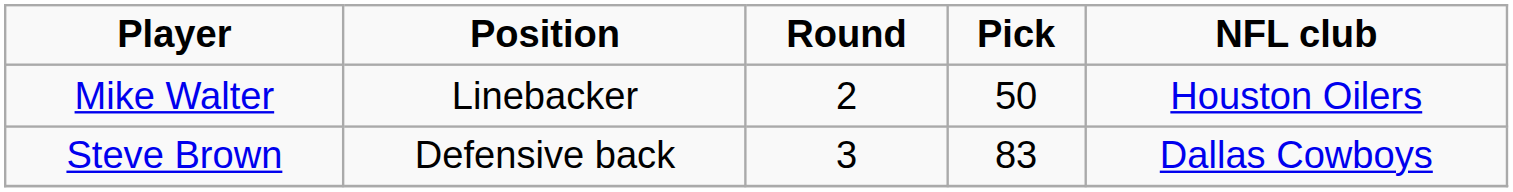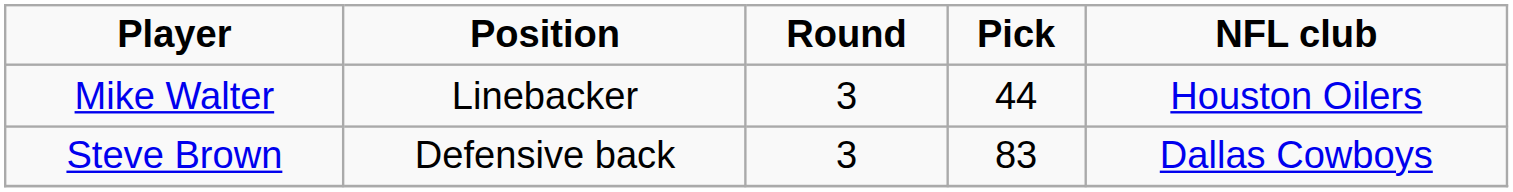 <table class="wikitable" width="50%">
 <tr align="center">
 <td><strong>Player</strong></td>
 <td><strong>Position</strong></td>
 <td><strong>Round</strong></td>
 <td><strong>Pick</strong></td>
 <td><strong>NFL club</strong></td>
 </tr>
 <tr align="center" bgcolor="">
 <td><a href='#'>Mike Walter</a></td>
 <td>Linebacker</td>
-<td>2</td>
-<td>50</td>
+<td>3</td>
+<td>44</td>
 <td><a href='#'>Houston Oilers</a></td>
 </tr>
 <tr align="center" bgcolor="">
 <td><a href='#'>Steve Brown</a></td>
 <td>Defensive back</td>
 <td>3</td>
 <td>83</td>
 <td><a href='#'>Dallas Cowboys</a></td>
 </tr>
 <tr align="center" bgcolor="">
 </tr>
 </table>
